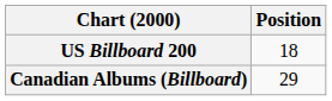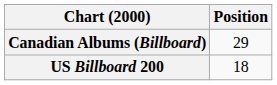 <table class="wikitable sortable plainrowheaders" style="text-align:center">
 <tr>
 <th scope="col">Chart (2000)</th>
 <th scope="col">Position</th>
 </tr>
 <tr>
+<th scope="row">Canadian Albums (<em>Billboard</em>)</th>
+<td>29</td>
+</tr>
+<tr>
 <th scope="row">US <em>Billboard</em> 200</th>
 <td>18</td>
 </tr>
-<tr>
-<th scope="row">Canadian Albums (<em>Billboard</em>)</th>
-<td>29</td>
-</tr>
 </table>
